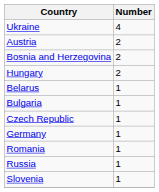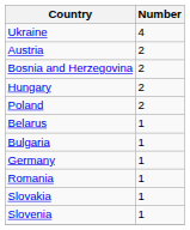 <table class="wikitable sortable">
 <tr>
 <th>Country</th>
 <th>Number</th>
 </tr>
 <tr>
 <td><a href='#'>Ukraine</a></td>
 <td>4</td>
 </tr>
 <tr>
 <td><a href='#'>Austria</a></td>
 <td>2</td>
 </tr>
 <tr>
 <td><a href='#'>Bosnia and Herzegovina</a></td>
 <td>2</td>
 </tr>
 <tr>
 <td><a href='#'>Hungary</a></td>
 <td>2</td>
 </tr>
 <tr>
+<td><a href='#'>Poland</a></td>
+<td>2</td>
+</tr>
+<tr>
 <td><a href='#'>Belarus</a></td>
 <td>1</td>
 </tr>
 <tr>
 <td><a href='#'>Bulgaria</a></td>
-<td>1</td>
-</tr>
-<tr>
-<td><a href='#'>Czech Republic</a></td>
 <td>1</td>
 </tr>
 <tr>
 <td><a href='#'>Germany</a></td>
 <td>1</td>
 </tr>
 <tr>
 <td><a href='#'>Romania</a></td>
 <td>1</td>
 </tr>
 <tr>
-<td><a href='#'>Russia</a></td>
+<td><a href='#'>Slovakia</a></td>
 <td>1</td>
 </tr>
 <tr>
 <td><a href='#'>Slovenia</a></td>
 <td>1</td>
 </tr>
 <tr>
 </tr>
 </table>
